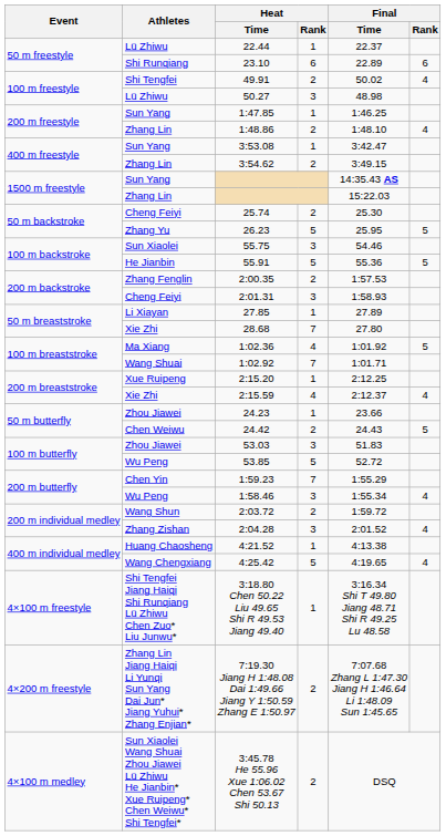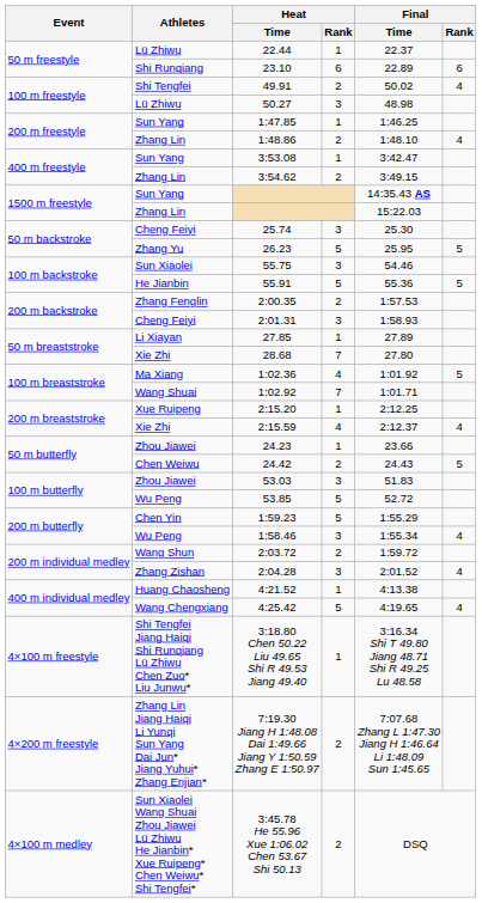 <table class="wikitable" style="font-size:90%;">
 <tr>
 <th rowspan=2>Event</th>
 <th rowspan=2>Athletes</th>
 <th colspan=2>Heat</th>
 <th colspan=2>Final</th>
 </tr>
 <tr>
 <th>Time</th>
 <th>Rank</th>
 <th>Time</th>
 <th>Rank</th>
 </tr>
 <tr>
 <td rowspan=2><a href='#'>50 m freestyle</a></td>
 <td><a href='#'>Lü Zhiwu</a></td>
 <td align=center>22.44</td>
 <td align=center>1</td>
 <td align=center>22.37</td>
 <td align=center></td>
 </tr>
 <tr>
 <td><a href='#'>Shi Runqiang</a></td>
 <td align=center>23.10</td>
 <td align=center>6</td>
 <td align=center>22.89</td>
 <td align=center>6</td>
 </tr>
 <tr>
 <td rowspan=2><a href='#'>100 m freestyle</a></td>
 <td><a href='#'>Shi Tengfei</a></td>
 <td align=center>49.91</td>
 <td align=center>2</td>
 <td align=center>50.02</td>
 <td align=center>4</td>
 </tr>
 <tr>
 <td><a href='#'>Lü Zhiwu</a></td>
 <td align=center>50.27</td>
 <td align=center>3</td>
 <td align=center>48.98</td>
 <td align=center></td>
 </tr>
 <tr>
 <td rowspan=2><a href='#'>200 m freestyle</a></td>
 <td><a href='#'>Sun Yang</a></td>
 <td align=center>1:47.85</td>
 <td align=center>1</td>
 <td align=center>1:46.25</td>
 <td align=center></td>
 </tr>
 <tr>
 <td><a href='#'>Zhang Lin</a></td>
 <td align=center>1:48.86</td>
 <td align=center>2</td>
 <td align=center>1:48.10</td>
 <td align=center>4</td>
 </tr>
 <tr>
 <td rowspan=2><a href='#'>400 m freestyle</a></td>
 <td><a href='#'>Sun Yang</a></td>
 <td align=center>3:53.08</td>
 <td align=center>1</td>
 <td align=center>3:42.47</td>
 <td align=center></td>
 </tr>
 <tr>
 <td><a href='#'>Zhang Lin</a></td>
 <td align=center>3:54.62</td>
 <td align=center>2</td>
 <td align=center>3:49.15</td>
 <td align=center></td>
 </tr>
 <tr>
 <td rowspan=2><a href='#'>1500 m freestyle</a></td>
 <td><a href='#'>Sun Yang</a></td>
 <td colspan="2" style="background:wheat;"></td>
 <td align=center>14:35.43 <strong><a href='#'>AS</a></strong></td>
 <td align=center></td>
 </tr>
 <tr>
 <td><a href='#'>Zhang Lin</a></td>
 <td colspan="2" style="background:wheat;"></td>
 <td align=center>15:22.03</td>
 <td align=center></td>
 </tr>
 <tr>
 <td rowspan=2><a href='#'>50 m backstroke</a></td>
 <td><a href='#'>Cheng Feiyi</a></td>
 <td align=center>25.74</td>
-<td align=center>2</td>
+<td align=center>3</td>
 <td align=center>25.30</td>
 <td align=center></td>
 </tr>
 <tr>
 <td><a href='#'>Zhang Yu</a></td>
 <td align=center>26.23</td>
 <td align=center>5</td>
 <td align=center>25.95</td>
 <td align=center>5</td>
 </tr>
 <tr>
 <td rowspan=2><a href='#'>100 m backstroke</a></td>
 <td><a href='#'>Sun Xiaolei</a></td>
 <td align=center>55.75</td>
 <td align=center>3</td>
 <td align=center>54.46</td>
 <td align=center></td>
 </tr>
 <tr>
 <td><a href='#'>He Jianbin</a></td>
 <td align=center>55.91</td>
 <td align=center>5</td>
 <td align=center>55.36</td>
 <td align=center>5</td>
 </tr>
 <tr>
 <td rowspan=2><a href='#'>200 m backstroke</a></td>
 <td><a href='#'>Zhang Fenglin</a></td>
 <td align=center>2:00.35</td>
 <td align=center>2</td>
 <td align=center>1:57.53</td>
 <td align=center></td>
 </tr>
 <tr>
 <td><a href='#'>Cheng Feiyi</a></td>
 <td align=center>2:01.31</td>
 <td align=center>3</td>
 <td align=center>1:58.93</td>
 <td align=center></td>
 </tr>
 <tr>
 <td rowspan=2><a href='#'>50 m breaststroke</a></td>
 <td><a href='#'>Li Xiayan</a></td>
 <td align=center>27.85</td>
 <td align=center>1</td>
 <td align=center>27.89</td>
 <td align=center></td>
 </tr>
 <tr>
 <td><a href='#'>Xie Zhi</a></td>
 <td align=center>28.68</td>
 <td align=center>7</td>
 <td align=center>27.80</td>
 <td align=center></td>
 </tr>
 <tr>
 <td rowspan=2><a href='#'>100 m breaststroke</a></td>
 <td><a href='#'>Ma Xiang</a></td>
 <td align=center>1:02.36</td>
 <td align=center>4</td>
 <td align=center>1:01.92</td>
 <td align=center>5</td>
 </tr>
 <tr>
 <td><a href='#'>Wang Shuai</a></td>
 <td align=center>1:02.92</td>
 <td align=center>7</td>
 <td align=center>1:01.71</td>
 <td align=center></td>
 </tr>
 <tr>
 <td rowspan=2><a href='#'>200 m breaststroke</a></td>
 <td><a href='#'>Xue Ruipeng</a></td>
 <td align=center>2:15.20</td>
 <td align=center>1</td>
 <td align=center>2:12.25</td>
 <td align=center></td>
 </tr>
 <tr>
 <td><a href='#'>Xie Zhi</a></td>
 <td align=center>2:15.59</td>
 <td align=center>4</td>
 <td align=center>2:12.37</td>
 <td align=center>4</td>
 </tr>
 <tr>
 <td rowspan=2><a href='#'>50 m butterfly</a></td>
 <td><a href='#'>Zhou Jiawei</a></td>
 <td align=center>24.23</td>
 <td align=center>1</td>
 <td align=center>23.66</td>
 <td align=center></td>
 </tr>
 <tr>
 <td><a href='#'>Chen Weiwu</a></td>
 <td align=center>24.42</td>
 <td align=center>2</td>
 <td align=center>24.43</td>
 <td align=center>5</td>
 </tr>
 <tr>
 <td rowspan=2><a href='#'>100 m butterfly</a></td>
 <td><a href='#'>Zhou Jiawei</a></td>
 <td align=center>53.03</td>
 <td align=center>3</td>
 <td align=center>51.83</td>
 <td align=center></td>
 </tr>
 <tr>
 <td><a href='#'>Wu Peng</a></td>
 <td align=center>53.85</td>
 <td align=center>5</td>
 <td align=center>52.72</td>
 <td align=center></td>
 </tr>
 <tr>
 <td rowspan=2><a href='#'>200 m butterfly</a></td>
 <td><a href='#'>Chen Yin</a></td>
 <td align=center>1:59.23</td>
-<td align=center>7</td>
+<td align=center>5</td>
 <td align=center>1:55.29</td>
 <td align=center></td>
 </tr>
 <tr>
 <td><a href='#'>Wu Peng</a></td>
 <td align=center>1:58.46</td>
 <td align=center>3</td>
 <td align=center>1:55.34</td>
 <td align=center>4</td>
 </tr>
 <tr>
 <td rowspan=2><a href='#'>200 m individual medley</a></td>
 <td><a href='#'>Wang Shun</a></td>
 <td align=center>2:03.72</td>
 <td align=center>2</td>
 <td align=center>1:59.72</td>
 <td align=center></td>
 </tr>
 <tr>
 <td><a href='#'>Zhang Zishan</a></td>
 <td align=center>2:04.28</td>
 <td align=center>3</td>
 <td align=center>2:01.52</td>
 <td align=center>4</td>
 </tr>
 <tr>
 <td rowspan=2><a href='#'>400 m individual medley</a></td>
 <td><a href='#'>Huang Chaosheng</a></td>
 <td align=center>4:21.52</td>
 <td align=center>1</td>
 <td align=center>4:13.38</td>
 <td align=center></td>
 </tr>
 <tr>
 <td><a href='#'>Wang Chengxiang</a></td>
 <td align=center>4:25.42</td>
 <td align=center>5</td>
 <td align=center>4:19.65</td>
 <td align=center>4</td>
 </tr>
 <tr>
 <td><a href='#'>4×100 m freestyle</a></td>
 <td><a href='#'>Shi Tengfei</a><br><a href='#'>Jiang Haiqi</a><br><a href='#'>Shi Runqiang</a><br><a href='#'>Lü Zhiwu</a><br><a href='#'>Chen Zuo</a>*<br><a href='#'>Liu Junwu</a>*</td>
 <td align=center>3:18.80<br><em>Chen 50.22</em><br><em>Liu 49.65</em><br><em>Shi R 49.53</em><br><em>Jiang 49.40</em></td>
 <td align=center>1</td>
 <td align=center>3:16.34<br><em>Shi T 49.80</em><br><em>Jiang 48.71</em><br><em>Shi R 49.25</em><br><em>Lu 48.58</em></td>
 <td align=center></td>
 </tr>
 <tr>
 <td><a href='#'>4×200 m freestyle</a></td>
 <td><a href='#'>Zhang Lin</a><br><a href='#'>Jiang Haiqi</a><br><a href='#'>Li Yunqi</a><br><a href='#'>Sun Yang</a><br><a href='#'>Dai Jun</a>*<br><a href='#'>Jiang Yuhui</a>*<br><a href='#'>Zhang Enjian</a>*</td>
 <td align=center>7:19.30<br><em>Jiang H 1:48.08</em><br><em>Dai 1:49.66</em><br><em>Jiang Y 1:50.59</em><br><em>Zhang E 1:50.97</em></td>
 <td align=center>2</td>
 <td align=center>7:07.68<br><em>Zhang L 1:47.30</em><br><em>Jiang H 1:46.64</em><br><em>Li 1:48.09</em><br><em>Sun 1:45.65</em></td>
 <td align=center></td>
 </tr>
 <tr>
 <td><a href='#'>4×100 m medley</a></td>
 <td><a href='#'>Sun Xiaolei</a><br><a href='#'>Wang Shuai</a><br><a href='#'>Zhou Jiawei</a><br><a href='#'>Lü Zhiwu</a><br><a href='#'>He Jianbin</a>*<br><a href='#'>Xue Ruipeng</a>*<br><a href='#'>Chen Weiwu</a>*<br><a href='#'>Shi Tengfei</a>*</td>
 <td align=center>3:45.78<br><em>He 55.96</em><br><em>Xue 1:06.02</em><br><em>Chen 53.67</em><br><em>Shi 50.13</em></td>
 <td align=center>2</td>
 <td style="text-align:center;" colspan="2">DSQ</td>
 </tr>
 </table>
